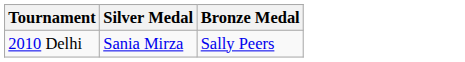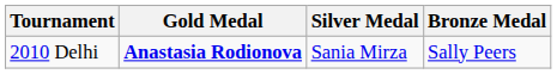 <table class="wikitable">
 <tr>
 <th>Tournament</th>
+<th>Gold Medal</th>
 <th>Silver Medal</th>
 <th>Bronze Medal</th>
 </tr>
 <tr>
 <td><a href='#'>2010</a> Delhi</td>
+<td> <strong><a href='#'>Anastasia Rodionova</a></strong></td>
 <td> <a href='#'>Sania Mirza</a></td>
 <td> <a href='#'>Sally Peers</a></td>
 </tr>
 </table>
